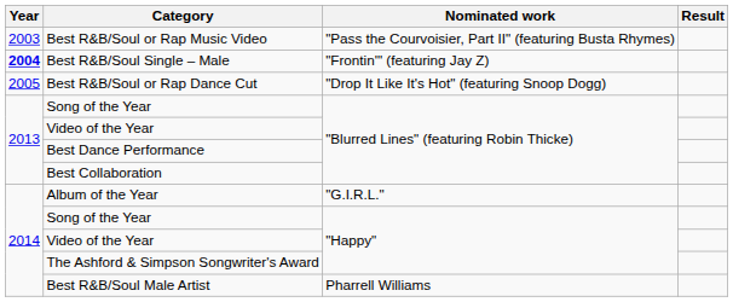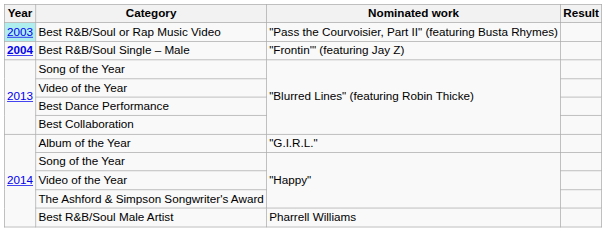 <table class="wikitable">
 <tr>
 <th>Year</th>
 <th>Category</th>
 <th>Nominated work</th>
 <th>Result</th>
 </tr>
 <tr>
-<td rowspan="1"><a href='#'>2003</a></td>
+<td rowspan="1" style="background: paleturquoise;"><a href='#'>2003</a></td>
 <td>Best R&B/Soul or Rap Music Video</td>
 <td>"Pass the Courvoisier, Part II" (featuring Busta Rhymes)</td>
 <td></td>
 </tr>
 <tr>
 <td rowspan="1"><strong><a href='#'>2004</a></strong></td>
 <td>Best R&B/Soul Single – Male</td>
 <td>"Frontin'" (featuring Jay Z)</td>
-<td></td>
-</tr>
-<tr>
-<td rowspan="1"><a href='#'>2005</a></td>
-<td>Best R&B/Soul or Rap Dance Cut</td>
-<td>"Drop It Like It's Hot" (featuring Snoop Dogg)</td>
 <td></td>
 </tr>
 <tr>
 <td rowspan="4"><a href='#'>2013</a></td>
 <td>Song of the Year</td>
 <td rowspan="4">"Blurred Lines" (featuring Robin Thicke)</td>
 <td></td>
 </tr>
 <tr>
 <td>Video of the Year</td>
 <td></td>
 </tr>
 <tr>
 <td>Best Dance Performance</td>
 <td></td>
 </tr>
 <tr>
 <td>Best Collaboration</td>
 <td></td>
 </tr>
 <tr>
 <td rowspan="5"><a href='#'>2014</a></td>
 <td>Album of the Year</td>
 <td rowspan="1">"G.I.R.L."</td>
 <td></td>
 </tr>
 <tr>
 <td>Song of the Year</td>
 <td rowspan="3">"Happy"</td>
 <td></td>
 </tr>
 <tr>
 <td>Video of the Year</td>
 <td></td>
 </tr>
 <tr>
 <td>The Ashford & Simpson Songwriter's Award</td>
 <td></td>
 </tr>
 <tr>
 <td>Best R&B/Soul Male Artist</td>
 <td>Pharrell Williams</td>
 <td></td>
 </tr>
 </table>
